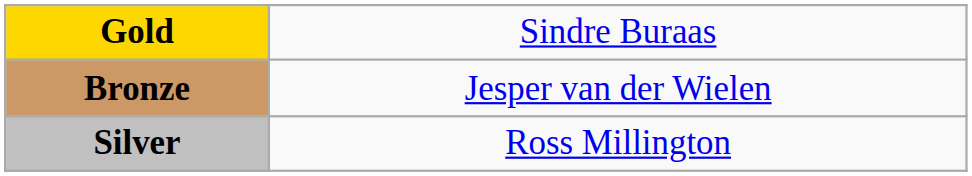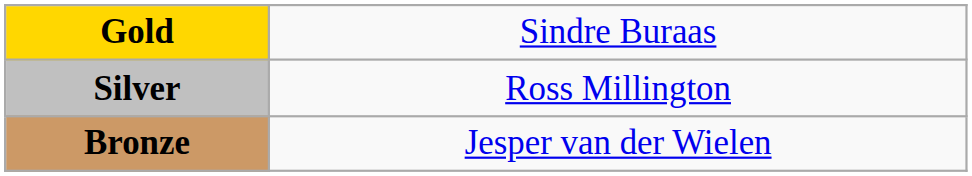 <table class="wikitable" style="text-align:center; " width="35%">
 <tr>
 <td bgcolor="gold"><strong>Gold</strong></td>
 <td><a href='#'>Sindre Buraas</a><br>  <small><em></em></small></td>
 </tr>
 <tr>
+<td bgcolor="silver"><strong>Silver</strong></td>
+<td><a href='#'>Ross Millington</a><br>  <small><em></em></small></td>
+</tr>
+<tr>
 <td bgcolor="CC9966"><strong>Bronze</strong></td>
 <td><a href='#'>Jesper van der Wielen</a><br>  <small><em></em></small></td>
 </tr>
-<tr>
-<td bgcolor="silver"><strong>Silver</strong></td>
-<td><a href='#'>Ross Millington</a><br>  <small><em></em></small></td>
-</tr>
 </table>
